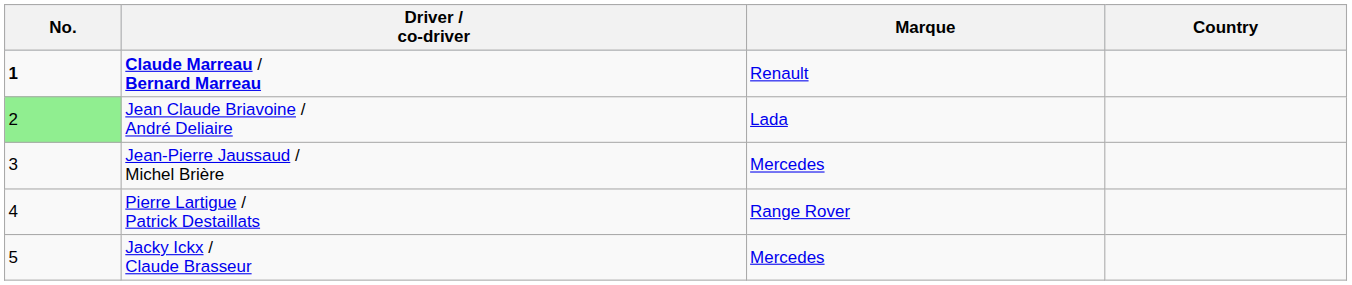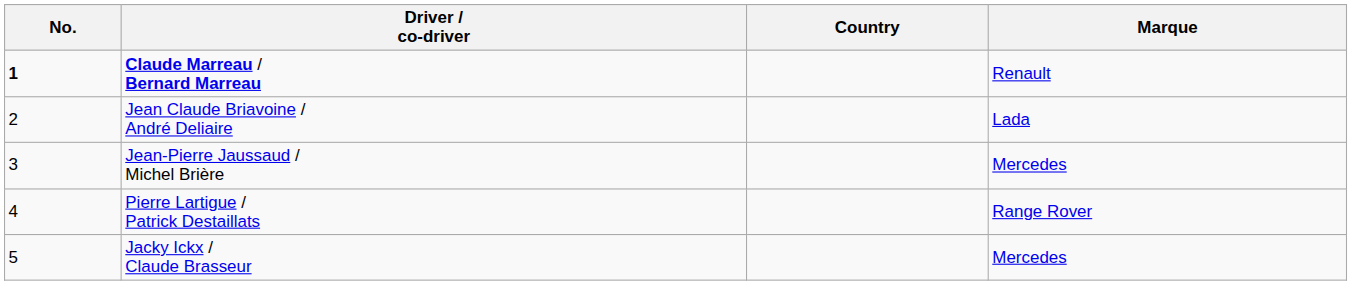 <table class="wikitable" width=80%>
 <tr bgcolor="lightsteelblue">
 <th>No.</th>
 <th>Driver /<br>co-driver</th>
+<th>Country</th>
 <th>Marque</th>
-<th>Country</th>
 </tr>
 <tr>
 <td><strong>1</strong></td>
 <td><strong><a href='#'>Claude Marreau</a></strong> /<br><strong><a href='#'>Bernard Marreau</a></strong></td>
+<td></td>
 <td><a href='#'>Renault</a></td>
-<td></td>
 </tr>
 <tr>
-<td style="background: lightgreen;">2</td>
+<td>2</td>
 <td><a href='#'>Jean Claude Briavoine</a> /<br><a href='#'>André Deliaire</a></td>
+<td></td>
 <td><a href='#'>Lada</a></td>
-<td></td>
 </tr>
 <tr>
 <td>3</td>
 <td><a href='#'>Jean-Pierre Jaussaud</a> /<br>Michel Brière</td>
+<td></td>
 <td><a href='#'>Mercedes</a></td>
-<td></td>
 </tr>
 <tr>
 <td>4</td>
 <td><a href='#'>Pierre Lartigue</a> /<br><a href='#'>Patrick Destaillats</a></td>
+<td></td>
 <td><a href='#'>Range Rover</a></td>
-<td></td>
 </tr>
 <tr>
 <td>5</td>
 <td><a href='#'>Jacky Ickx</a> /<br><a href='#'>Claude Brasseur</a></td>
+<td><br></td>
 <td><a href='#'>Mercedes</a></td>
-<td><br></td>
 </tr>
 </table>
